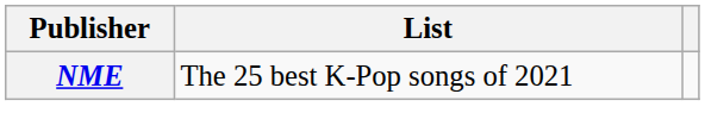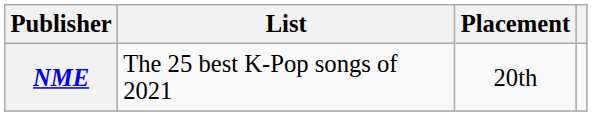 <table class="wikitable plainrowheaders" style="text-align:center; width:30%">
 <tr>
 <th scope="col">Publisher</th>
 <th scope="col">List</th>
+<th scope="col">Placement</th>
 <th scope="col" class="unsortable"></th>
 </tr>
 <tr>
 <th scope="row"><em><a href='#'>NME</a></em></th>
 <td style="text-align:left">The 25 best K-Pop songs of 2021</td>
+<td>20th</td>
 <td></td>
 </tr>
 </table>
